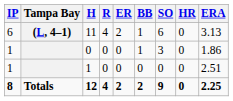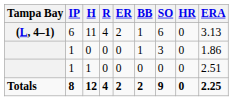 <table class="wikitable sortable">
 <tr>
+<th scope = "col">Tampa Bay</th>
 <th scope = "col"><a href='#'>IP</a></th>
-<th scope = "col">Tampa Bay</th>
 <th scope = "col"><a href='#'>H</a></th>
 <th scope = "col"><a href='#'>R</a></th>
 <th scope = "col"><a href='#'>ER</a></th>
 <th scope = "col"><a href='#'>BB</a></th>
 <th scope = "col"><a href='#'>SO</a></th>
 <th scope = "col"><a href='#'>HR</a></th>
 <th scope = "col"><a href='#'>ERA</a></th>
 </tr>
 <tr>
+<th scope = "row"> (<a href='#'>L</a>, 4–1)</th>
 <td>6</td>
-<th scope = "row"> (<a href='#'>L</a>, 4–1)</th>
 <td>11</td>
 <td>4</td>
 <td>2</td>
 <td>1</td>
 <td>6</td>
 <td>0</td>
 <td>3.13</td>
 </tr>
 <tr>
+<th scope = "row"></th>
 <td>1</td>
-<th scope = "row"></th>
 <td>0</td>
 <td>0</td>
 <td>0</td>
 <td>1</td>
 <td>3</td>
 <td>0</td>
 <td>1.86</td>
 </tr>
 <tr>
+<th scope = "row"></th>
 <td>1</td>
-<th scope = "row"></th>
 <td>1</td>
 <td>0</td>
 <td>0</td>
 <td>0</td>
 <td>0</td>
 <td>0</td>
 <td>2.51</td>
 </tr>
 <tr class="sortbottom">
+<td><strong>Totals</strong></td>
 <td><strong>8</strong></td>
-<td><strong>Totals</strong></td>
 <td><strong>12</strong></td>
 <td><strong>4</strong></td>
 <td><strong>2</strong></td>
 <td><strong>2</strong></td>
 <td><strong>9</strong></td>
 <td><strong>0</strong></td>
 <td><strong>2.25</strong></td>
 </tr>
 </table>
